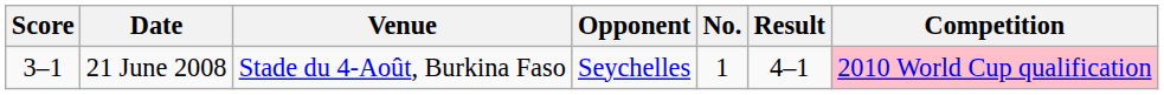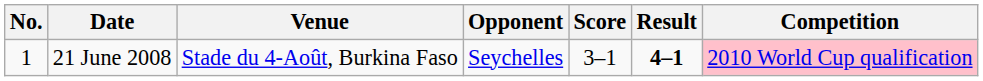 <table class="wikitable sortable">
 <tr>
-<th scope="col">Score</th>
+<th scope="col">No.</th>
 <th scope="col">Date</th>
 <th scope="col">Venue</th>
 <th scope="col">Opponent</th>
-<th scope="col">No.</th>
+<th scope="col">Score</th>
 <th scope="col">Result</th>
 <th scope="col">Competition</th>
 </tr>
 <tr>
-<td align="center">3–1</td>
+<td align="center">1</td>
 <td>21 June 2008</td>
 <td><a href='#'>Stade du 4-Août</a>, Burkina Faso</td>
 <td> <a href='#'>Seychelles</a></td>
-<td align="center">1</td>
-<td align="center">4–1</td>
+<td align="center">3–1</td>
+<td align="center"><strong>4–1</strong></td>
 <td style="background: pink;"><a href='#'>2010 World Cup qualification</a></td>
 </tr>
 </table>
